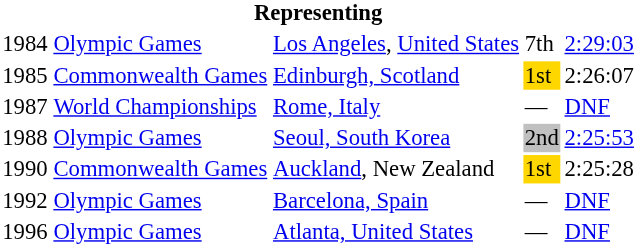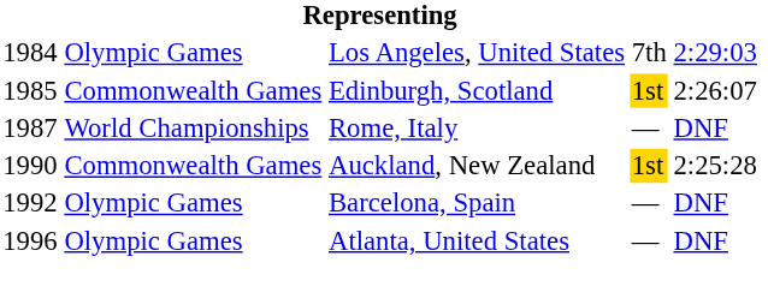 <table>
 <tr>
 <th colspan="5">Representing </th>
 </tr>
 <tr>
 <td>1984</td>
 <td><a href='#'>Olympic Games</a></td>
 <td><a href='#'>Los Angeles</a>, <a href='#'>United States</a></td>
 <td>7th</td>
 <td><a href='#'>2:29:03</a></td>
 </tr>
 <tr>
 <td>1985</td>
 <td><a href='#'>Commonwealth Games</a></td>
 <td><a href='#'>Edinburgh, Scotland</a></td>
 <td bgcolor="gold">1st</td>
 <td>2:26:07</td>
 </tr>
 <tr>
 <td>1987</td>
 <td><a href='#'>World Championships</a></td>
 <td><a href='#'>Rome, Italy</a></td>
 <td>—</td>
 <td><a href='#'>DNF</a></td>
 </tr>
 <tr>
-<td>1988</td>
-<td><a href='#'>Olympic Games</a></td>
-<td><a href='#'>Seoul, South Korea</a></td>
-<td bgcolor=silver>2nd</td>
-<td><a href='#'>2:25:53</a></td>
-</tr>
-<tr>
 <td>1990</td>
 <td><a href='#'>Commonwealth Games</a></td>
 <td><a href='#'>Auckland</a>, New Zealand</td>
 <td bgcolor="gold">1st</td>
 <td>2:25:28</td>
 </tr>
 <tr>
 <td>1992</td>
 <td><a href='#'>Olympic Games</a></td>
 <td><a href='#'>Barcelona, Spain</a></td>
 <td>—</td>
 <td><a href='#'>DNF</a></td>
 </tr>
 <tr>
 <td>1996</td>
 <td><a href='#'>Olympic Games</a></td>
 <td><a href='#'>Atlanta, United States</a></td>
 <td>—</td>
 <td><a href='#'>DNF</a></td>
 </tr>
 </table>
